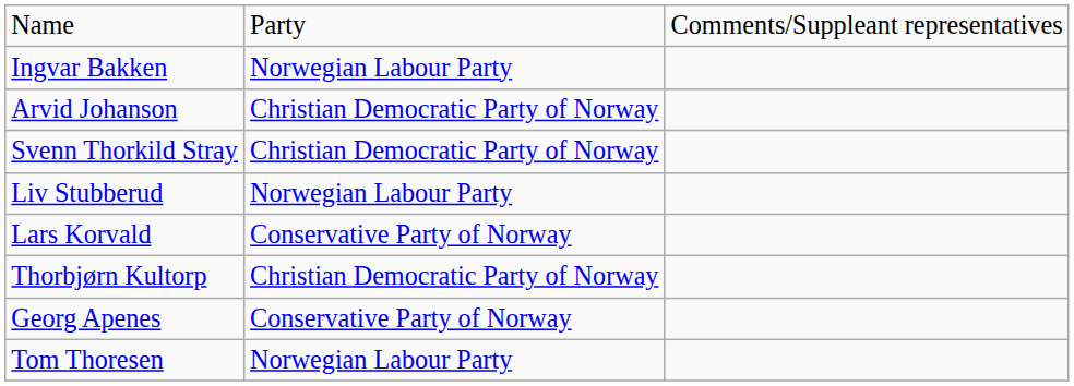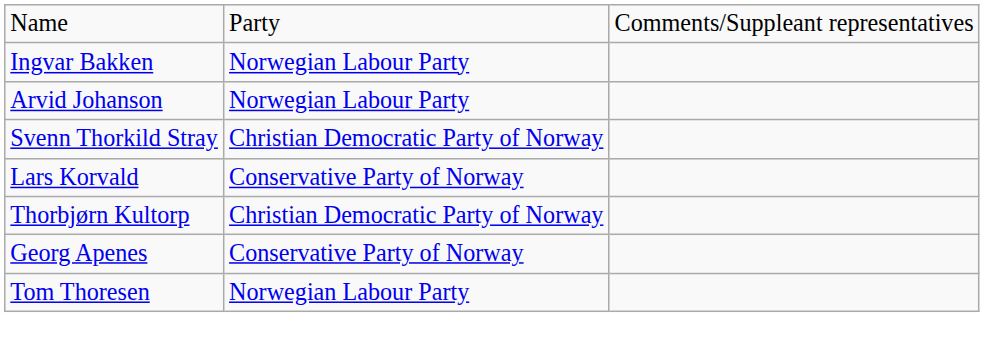 <table class="wikitable">
 <tr>
 <td>Name</td>
 <td>Party</td>
 <td>Comments/Suppleant representatives</td>
 </tr>
 <tr>
 <td><a href='#'>Ingvar Bakken</a></td>
 <td><a href='#'>Norwegian Labour Party</a></td>
 <td></td>
 </tr>
 <tr>
 <td><a href='#'>Arvid Johanson</a></td>
-<td><a href='#'>Christian Democratic Party of Norway</a></td>
+<td><a href='#'>Norwegian Labour Party</a></td>
 <td></td>
 </tr>
 <tr>
 <td><a href='#'>Svenn Thorkild Stray</a></td>
 <td><a href='#'>Christian Democratic Party of Norway</a></td>
-<td></td>
-</tr>
-<tr>
-<td><a href='#'>Liv Stubberud</a></td>
-<td><a href='#'>Norwegian Labour Party</a></td>
 <td></td>
 </tr>
 <tr>
 <td><a href='#'>Lars Korvald</a></td>
 <td><a href='#'>Conservative Party of Norway</a></td>
 <td></td>
 </tr>
 <tr>
 <td><a href='#'>Thorbjørn Kultorp</a></td>
 <td><a href='#'>Christian Democratic Party of Norway</a></td>
 <td></td>
 </tr>
 <tr>
 <td><a href='#'>Georg Apenes</a></td>
 <td><a href='#'>Conservative Party of Norway</a></td>
 <td></td>
 </tr>
 <tr>
 <td><a href='#'>Tom Thoresen</a></td>
 <td><a href='#'>Norwegian Labour Party</a></td>
 <td></td>
 </tr>
 </table>
